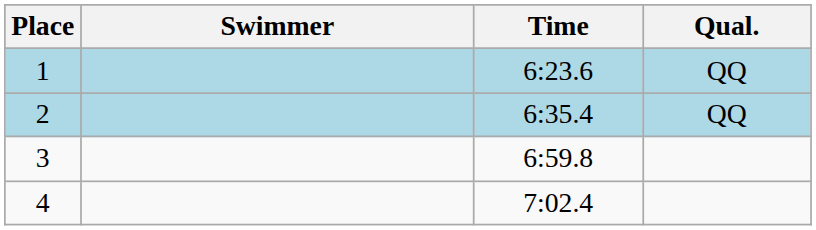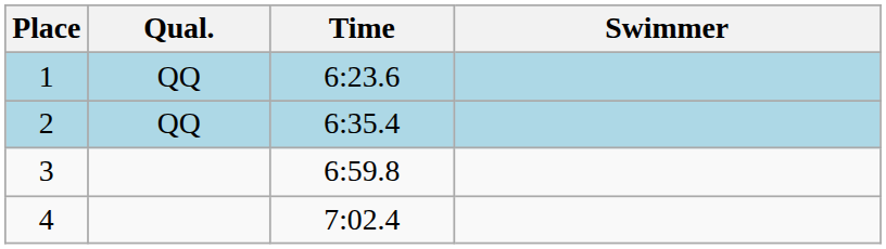 <table class=wikitable style="text-align:center">
 <tr>
 <th>Place</th>
+<th width=90>Qual.</th>
+<th width=90>Time</th>
 <th width=220>Swimmer</th>
-<th width=90>Time</th>
-<th width=90>Qual.</th>
 </tr>
 <tr bgcolor=lightblue>
 <td>1</td>
+<td>QQ</td>
+<td>6:23.6</td>
 <td align=left></td>
-<td>6:23.6</td>
-<td>QQ</td>
 </tr>
 <tr bgcolor=lightblue>
 <td>2</td>
+<td>QQ</td>
+<td>6:35.4</td>
 <td align=left></td>
-<td>6:35.4</td>
-<td>QQ</td>
 </tr>
 <tr>
 <td>3</td>
+<td></td>
+<td>6:59.8</td>
 <td align=left></td>
-<td>6:59.8</td>
-<td></td>
 </tr>
 <tr>
 <td>4</td>
+<td></td>
+<td>7:02.4</td>
 <td align=left></td>
-<td>7:02.4</td>
-<td></td>
 </tr>
 </table>
